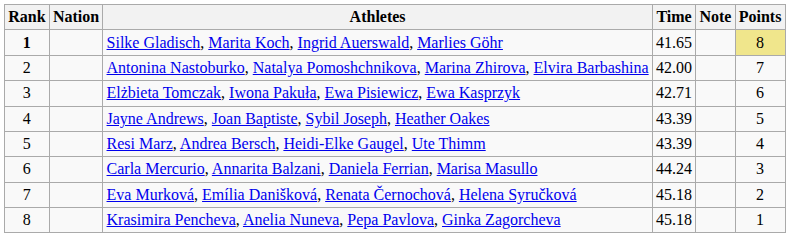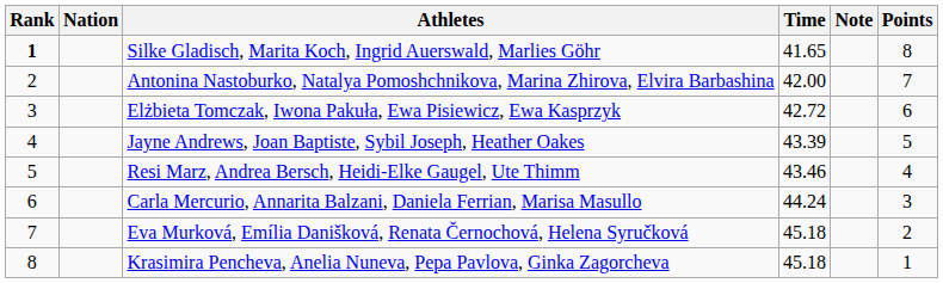 <table class="wikitable sortable" style="text-align:center">
 <tr>
 <th>Rank</th>
 <th>Nation</th>
 <th>Athletes</th>
 <th>Time</th>
 <th>Note</th>
 <th>Points</th>
 </tr>
 <tr>
 <td><strong>1</strong></td>
 <td align=left></td>
 <td align=left><a href='#'>Silke Gladisch</a>, <a href='#'>Marita Koch</a>, <a href='#'>Ingrid Auerswald</a>, <a href='#'>Marlies Göhr</a></td>
 <td>41.65</td>
 <td></td>
-<td style="background: khaki;">8</td>
+<td>8</td>
 </tr>
 <tr>
 <td>2</td>
 <td align=left></td>
 <td align=left><a href='#'>Antonina Nastoburko</a>, <a href='#'>Natalya Pomoshchnikova</a>, <a href='#'>Marina Zhirova</a>, <a href='#'>Elvira Barbashina</a></td>
 <td>42.00</td>
 <td></td>
 <td>7</td>
 </tr>
 <tr>
 <td>3</td>
 <td align=left></td>
 <td align=left><a href='#'>Elżbieta Tomczak</a>, <a href='#'>Iwona Pakuła</a>, <a href='#'>Ewa Pisiewicz</a>, <a href='#'>Ewa Kasprzyk</a></td>
-<td>42.71</td>
+<td>42.72</td>
 <td></td>
 <td>6</td>
 </tr>
 <tr>
 <td>4</td>
 <td align=left></td>
 <td align=left><a href='#'>Jayne Andrews</a>, <a href='#'>Joan Baptiste</a>, <a href='#'>Sybil Joseph</a>, <a href='#'>Heather Oakes</a></td>
 <td>43.39</td>
 <td></td>
 <td>5</td>
 </tr>
 <tr>
 <td>5</td>
 <td align=left></td>
 <td align=left><a href='#'>Resi Marz</a>, <a href='#'>Andrea Bersch</a>, <a href='#'>Heidi-Elke Gaugel</a>, <a href='#'>Ute Thimm</a></td>
-<td>43.39</td>
+<td>43.46</td>
 <td></td>
 <td>4</td>
 </tr>
 <tr>
 <td>6</td>
 <td align=left></td>
 <td align=left><a href='#'>Carla Mercurio</a>, <a href='#'>Annarita Balzani</a>, <a href='#'>Daniela Ferrian</a>, <a href='#'>Marisa Masullo</a></td>
 <td>44.24</td>
 <td></td>
 <td>3</td>
 </tr>
 <tr>
 <td>7</td>
 <td align=left></td>
 <td align=left><a href='#'>Eva Murková</a>, <a href='#'>Emília Danišková</a>, <a href='#'>Renata Černochová</a>, <a href='#'>Helena Syručková</a></td>
 <td>45.18</td>
 <td></td>
 <td>2</td>
 </tr>
 <tr>
 <td>8</td>
 <td align=left></td>
 <td align=left><a href='#'>Krasimira Pencheva</a>, <a href='#'>Anelia Nuneva</a>, <a href='#'>Pepa Pavlova</a>, <a href='#'>Ginka Zagorcheva</a></td>
 <td>45.18</td>
 <td></td>
 <td>1</td>
 </tr>
 </table>
